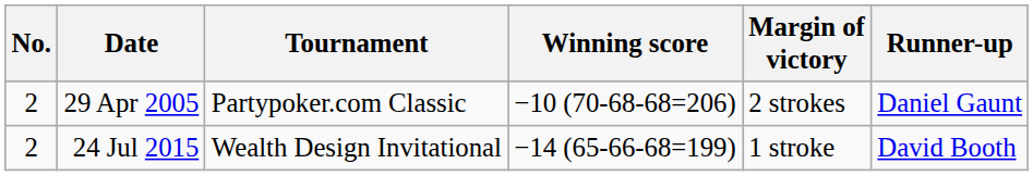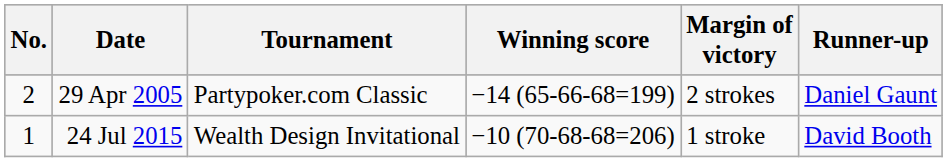 <table class="wikitable" style="font-size:95%;">
 <tr>
 <th>No.</th>
 <th>Date</th>
 <th>Tournament</th>
 <th>Winning score</th>
 <th>Margin of<br>victory</th>
 <th>Runner-up</th>
 </tr>
 <tr>
 <td align=center>2</td>
 <td align=right>29 Apr <a href='#'>2005</a></td>
 <td>Partypoker.com Classic</td>
-<td>−10 (70-68-68=206)</td>
+<td>−14 (65-66-68=199)</td>
 <td>2 strokes</td>
 <td> <a href='#'>Daniel Gaunt</a></td>
 </tr>
 <tr>
-<td align=center>2</td>
+<td align=center>1</td>
 <td align=right>24 Jul <a href='#'>2015</a></td>
 <td>Wealth Design Invitational</td>
-<td>−14 (65-66-68=199)</td>
+<td>−10 (70-68-68=206)</td>
 <td>1 stroke</td>
 <td> <a href='#'>David Booth</a></td>
 </tr>
 </table>
